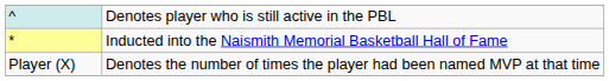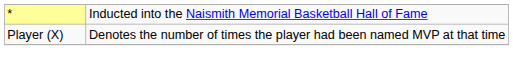 <table class="wikitable">
 <tr>
-</tr>
-<tr>
-<td style="background-color:#CFECEC; border:1px solid #aaaaaa; width:6em">^</td>
-<td>Denotes player who is still active in the PBL</td>
 </tr>
 <tr>
 <td style="background-color:#FFFF99; border:1px solid #aaaaaa; width:6em">*</td>
 <td>Inducted into the <a href='#'>Naismith Memorial Basketball Hall of Fame</a></td>
 </tr>
 <tr>
 <td>Player (X)</td>
 <td>Denotes the number of times the player had been named MVP at that time</td>
 </tr>
 <tr>
 </tr>
 </table>
